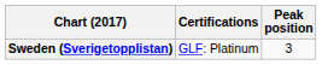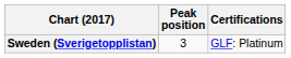 <table class="wikitable plainrowheaders" style="text-align:center">
 <tr>
 <th scope="col">Chart (2017)</th>
+<th scope="col">Peak<br>position</th>
 <th scope="col">Certifications</th>
-<th scope="col">Peak<br>position</th>
 </tr>
 <tr>
 <th scope="row">Sweden (<a href='#'>Sverigetopplistan</a>)</th>
+<td>3</td>
 <td><a href='#'>GLF</a>: Platinum</td>
-<td>3</td>
 </tr>
 </table>
